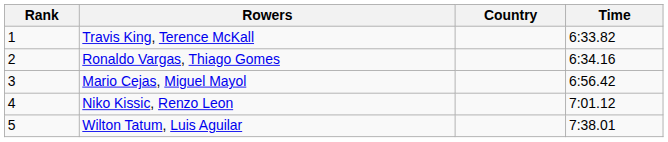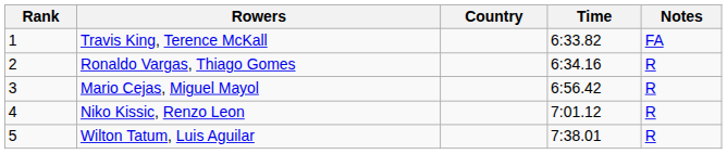 <table class="wikitable" width=60%>
 <tr>
 <th>Rank</th>
 <th>Rowers</th>
 <th>Country</th>
 <th>Time</th>
+<th>Notes</th>
 </tr>
 <tr>
 <td>1</td>
 <td><a href='#'>Travis King</a>, <a href='#'>Terence McKall</a></td>
 <td></td>
 <td>6:33.82</td>
+<td><a href='#'>FA</a></td>
 </tr>
 <tr>
 <td>2</td>
 <td><a href='#'>Ronaldo Vargas</a>, <a href='#'>Thiago Gomes</a></td>
 <td></td>
 <td>6:34.16</td>
+<td><a href='#'>R</a></td>
 </tr>
 <tr>
 <td>3</td>
 <td><a href='#'>Mario Cejas</a>, <a href='#'>Miguel Mayol</a></td>
 <td></td>
 <td>6:56.42</td>
+<td><a href='#'>R</a></td>
 </tr>
 <tr>
 <td>4</td>
 <td><a href='#'>Niko Kissic</a>, <a href='#'>Renzo Leon</a></td>
 <td></td>
 <td>7:01.12</td>
+<td><a href='#'>R</a></td>
 </tr>
 <tr>
 <td>5</td>
 <td><a href='#'>Wilton Tatum</a>, <a href='#'>Luis Aguilar</a></td>
 <td></td>
 <td>7:38.01</td>
+<td><a href='#'>R</a></td>
 </tr>
 </table>
